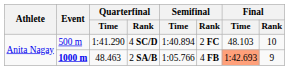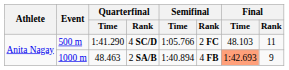 <table class="wikitable" style="font-size:90%">
 <tr>
 <th rowspan=2>Athlete</th>
 <th rowspan=2>Event</th>
 <th colspan=2>Quarterfinal</th>
 <th colspan=2>Semifinal</th>
 <th colspan=2>Final</th>
 </tr>
 <tr style="font-size:95%">
 <th>Time</th>
 <th>Rank</th>
 <th>Time</th>
 <th>Rank</th>
 <th>Time</th>
 <th>Rank</th>
 </tr>
 <tr align=center>
 <td align=left rowspan=2><a href='#'>Anita Nagay</a></td>
 <td align=left><a href='#'>500 m</a></td>
 <td>1:41.290</td>
 <td>4 <strong>SC/D</strong></td>
-<td>1:40.894</td>
+<td>1:05.766</td>
 <td>2 <strong>FC</strong></td>
 <td>48.103</td>
-<td>10</td>
+<td>11</td>
 </tr>
 <tr align=center>
-<td align=left><strong><a href='#'>1000 m</a></strong></td>
+<td align=left><a href='#'>1000 m</a></td>
 <td>48.463</td>
 <td>2 <strong>SA/B</strong></td>
-<td>1:05.766</td>
+<td>1:40.894</td>
 <td>4 <strong>FB</strong></td>
 <td style="background: lightsalmon;">1:42.693</td>
 <td>9</td>
 </tr>
 </table>
